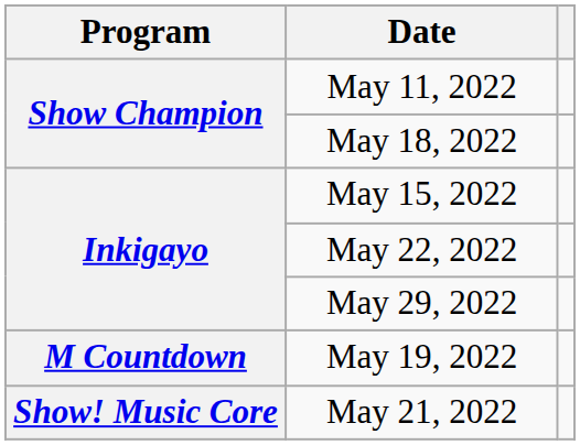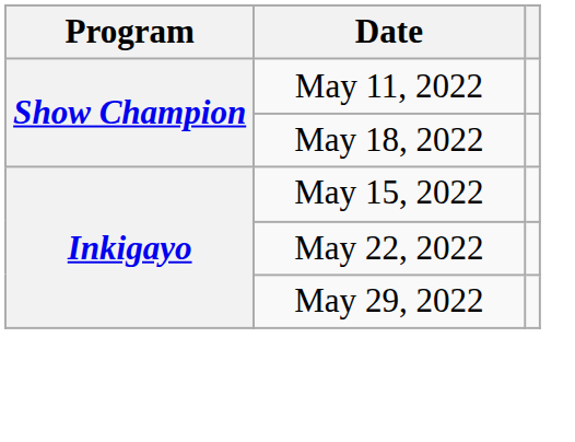 <table class="wikitable plainrowheaders sortable" style="text-align:center;">
 <tr>
 <th scope="col">Program</th>
 <th scope="col" width="120">Date</th>
 <th scope="col" class="unsortable"></th>
 </tr>
 <tr>
 <th scope="row" rowspan="2"><em><a href='#'>Show Champion</a></em></th>
 <td>May 11, 2022</td>
 <td></td>
 </tr>
 <tr>
 <td>May 18, 2022</td>
 <td></td>
 </tr>
 <tr>
 <th scope="row" rowspan="3"><em><a href='#'>Inkigayo</a></em></th>
 <td>May 15, 2022</td>
 <td></td>
 </tr>
 <tr>
 <td>May 22, 2022</td>
 <td></td>
 </tr>
 <tr>
 <td>May 29, 2022</td>
 <td></td>
 </tr>
-<tr>
-<th scope="row"><em><a href='#'>M Countdown</a></em></th>
-<td>May 19, 2022</td>
-<td></td>
-</tr>
-<tr>
-<th scope="row"><em><a href='#'>Show! Music Core</a></em></th>
-<td>May 21, 2022</td>
-<td></td>
-</tr>
 </table>
